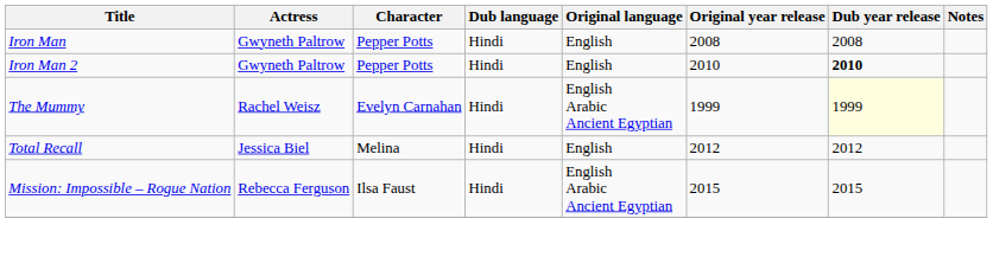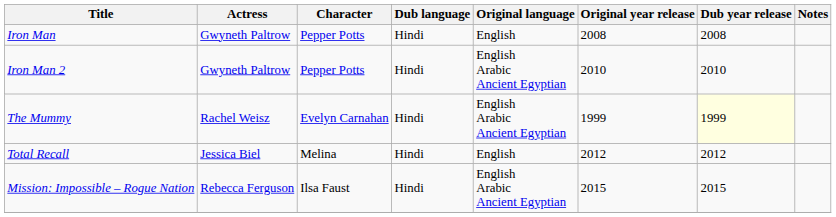 <table class="wikitable sortable">
 <tr>
 <th>Title</th>
 <th>Actress</th>
 <th>Character</th>
 <th>Dub language</th>
 <th>Original language</th>
 <th>Original year release</th>
 <th>Dub year release</th>
 <th>Notes</th>
 </tr>
 <tr>
 <td><a href='#'><em>Iron Man</em></a></td>
 <td><a href='#'>Gwyneth Paltrow</a></td>
 <td><a href='#'>Pepper Potts</a></td>
 <td>Hindi</td>
 <td>English</td>
 <td>2008</td>
 <td>2008</td>
 <td></td>
 </tr>
 <tr>
 <td><em><a href='#'>Iron Man 2</a></em></td>
 <td><a href='#'>Gwyneth Paltrow</a></td>
 <td><a href='#'>Pepper Potts</a></td>
 <td>Hindi</td>
-<td>English</td>
+<td>English <br> Arabic <br> <a href='#'>Ancient Egyptian</a></td>
 <td>2010</td>
-<td><strong>2010</strong></td>
+<td>2010</td>
 <td></td>
 </tr>
 <tr>
 <td><a href='#'><em>The Mummy</em></a></td>
 <td><a href='#'>Rachel Weisz</a></td>
 <td><a href='#'>Evelyn Carnahan</a></td>
 <td>Hindi</td>
 <td>English <br> Arabic <br> <a href='#'>Ancient Egyptian</a></td>
 <td>1999</td>
 <td style="background: lightyellow;">1999</td>
 <td></td>
 </tr>
 <tr>
 <td><a href='#'><em>Total Recall</em></a></td>
 <td><a href='#'>Jessica Biel</a></td>
 <td>Melina</td>
 <td>Hindi</td>
 <td>English</td>
 <td>2012</td>
 <td>2012</td>
 <td></td>
 </tr>
 <tr>
 <td><em><a href='#'>Mission: Impossible – Rogue Nation</a></em></td>
 <td><a href='#'>Rebecca Ferguson</a></td>
 <td>Ilsa Faust</td>
 <td>Hindi</td>
 <td>English <br> Arabic <br> <a href='#'>Ancient Egyptian</a></td>
 <td>2015</td>
 <td>2015</td>
 <td></td>
 </tr>
 <tr>
 </tr>
 </table>
